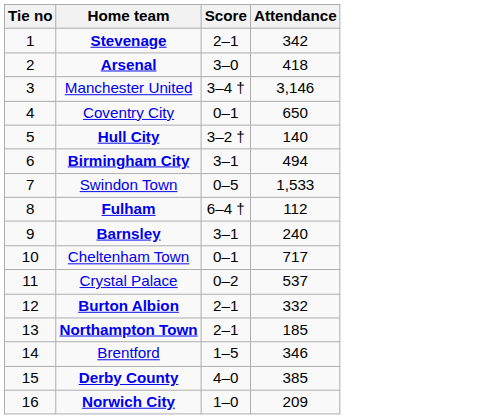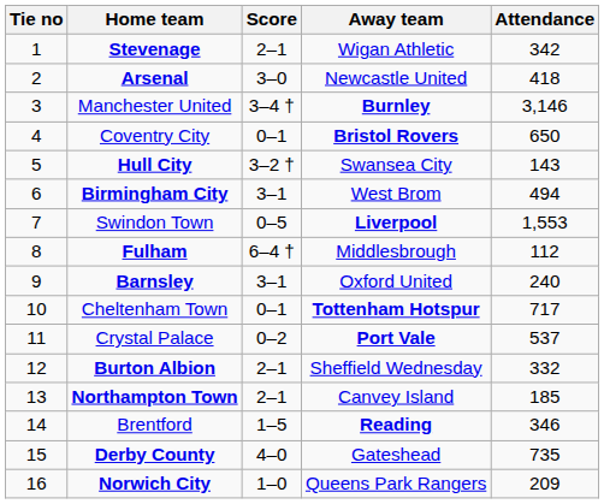 <table class="wikitable" style="text-align:center">
 <tr>
 <th>Tie no</th>
 <th>Home team</th>
 <th>Score</th>
+<th>Away team</th>
 <th>Attendance</th>
 </tr>
 <tr>
 <td>1</td>
 <td><strong><a href='#'>Stevenage</a></strong></td>
 <td>2–1</td>
+<td><a href='#'>Wigan Athletic</a></td>
 <td>342</td>
 </tr>
 <tr>
 <td>2</td>
 <td><strong><a href='#'>Arsenal</a></strong></td>
 <td>3–0</td>
+<td><a href='#'>Newcastle United</a></td>
 <td>418</td>
 </tr>
 <tr>
 <td>3</td>
 <td><a href='#'>Manchester United</a></td>
 <td>3–4 †</td>
+<td><strong><a href='#'>Burnley</a></strong></td>
 <td>3,146</td>
 </tr>
 <tr>
 <td>4</td>
 <td><a href='#'>Coventry City</a></td>
 <td>0–1</td>
+<td><strong><a href='#'>Bristol Rovers</a></strong></td>
 <td>650</td>
 </tr>
 <tr>
 <td>5</td>
 <td><strong><a href='#'>Hull City</a></strong></td>
 <td>3–2 †</td>
-<td>140</td>
+<td><a href='#'>Swansea City</a></td>
+<td>143</td>
 </tr>
 <tr>
 <td>6</td>
 <td><strong><a href='#'>Birmingham City</a></strong></td>
 <td>3–1</td>
+<td><a href='#'>West Brom</a></td>
 <td>494</td>
 </tr>
 <tr>
 <td>7</td>
 <td><a href='#'>Swindon Town</a></td>
 <td>0–5</td>
-<td>1,533</td>
+<td><strong><a href='#'>Liverpool</a></strong></td>
+<td>1,553</td>
 </tr>
 <tr>
 <td>8</td>
 <td><strong><a href='#'>Fulham</a></strong></td>
 <td>6–4 †</td>
+<td><a href='#'>Middlesbrough</a></td>
 <td>112</td>
 </tr>
 <tr>
 <td>9</td>
 <td><strong><a href='#'>Barnsley</a></strong></td>
 <td>3–1</td>
+<td><a href='#'>Oxford United</a></td>
 <td>240</td>
 </tr>
 <tr>
 <td>10</td>
 <td><a href='#'>Cheltenham Town</a></td>
 <td>0–1</td>
+<td><strong><a href='#'>Tottenham Hotspur</a></strong></td>
 <td>717</td>
 </tr>
 <tr>
 <td>11</td>
 <td><a href='#'>Crystal Palace</a></td>
 <td>0–2</td>
+<td><strong><a href='#'>Port Vale</a></strong></td>
 <td>537</td>
 </tr>
 <tr>
 <td>12</td>
 <td><strong><a href='#'>Burton Albion</a></strong></td>
 <td>2–1</td>
+<td><a href='#'>Sheffield Wednesday</a></td>
 <td>332</td>
 </tr>
 <tr>
 <td>13</td>
 <td><strong><a href='#'>Northampton Town</a></strong></td>
 <td>2–1</td>
+<td><a href='#'>Canvey Island</a></td>
 <td>185</td>
 </tr>
 <tr>
 <td>14</td>
 <td><a href='#'>Brentford</a></td>
 <td>1–5</td>
+<td><strong><a href='#'>Reading</a></strong></td>
 <td>346</td>
 </tr>
 <tr>
 <td>15</td>
 <td><strong><a href='#'>Derby County</a></strong></td>
 <td>4–0</td>
-<td>385</td>
+<td><a href='#'>Gateshead</a></td>
+<td>735</td>
 </tr>
 <tr>
 <td>16</td>
 <td><strong><a href='#'>Norwich City</a></strong></td>
 <td>1–0</td>
+<td><a href='#'>Queens Park Rangers</a></td>
 <td>209</td>
 </tr>
 </table>
